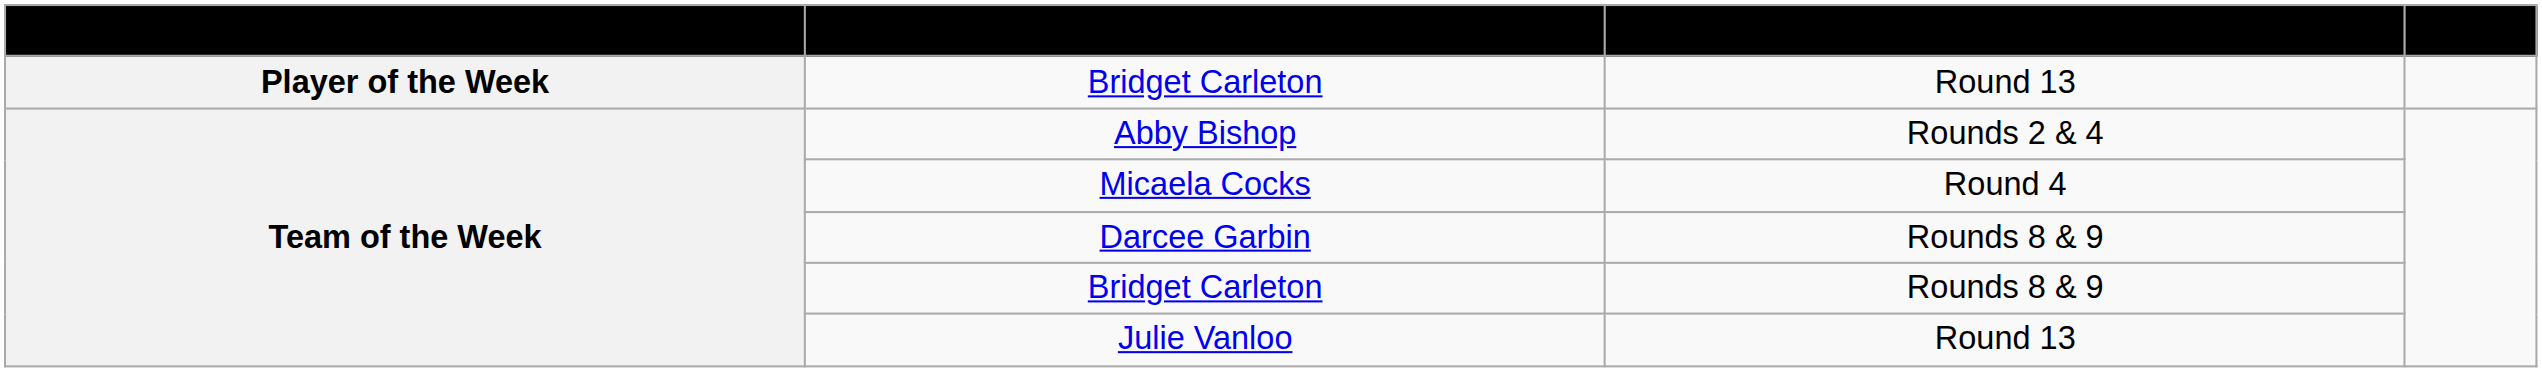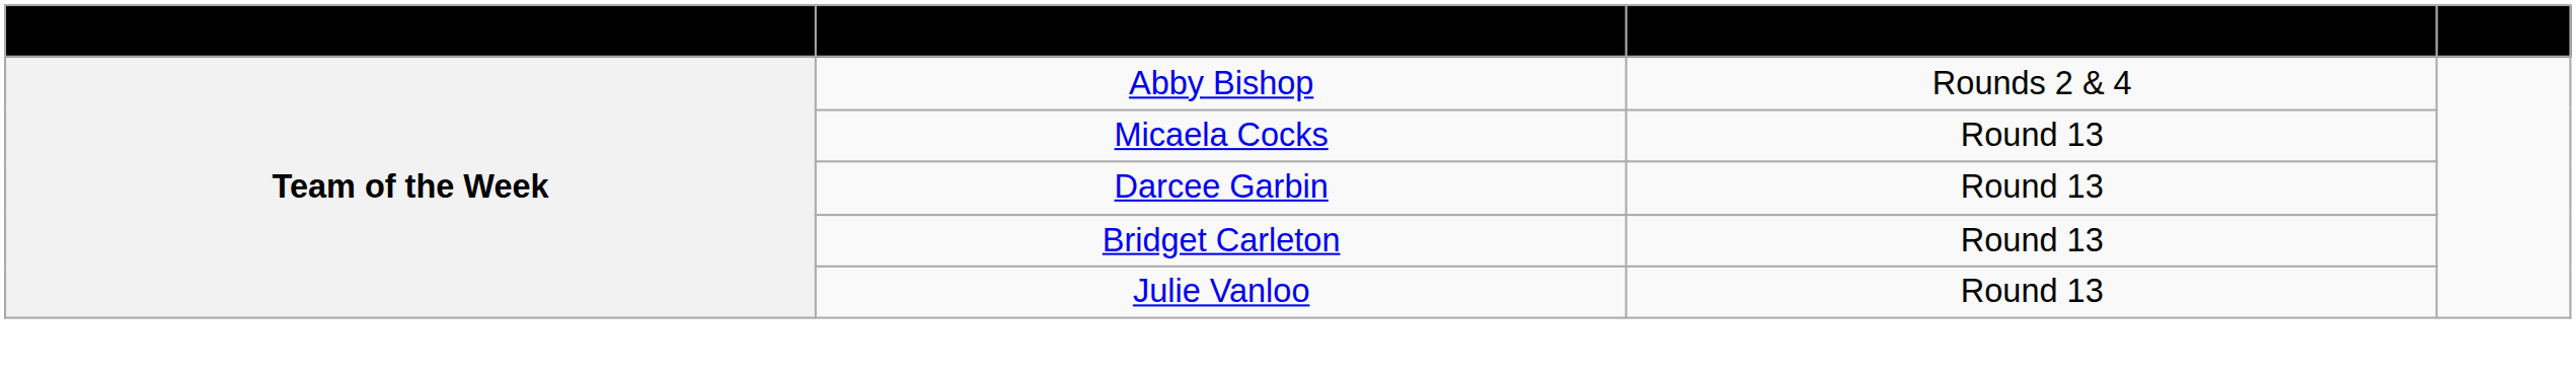 <table class="wikitable sortable sortable" style="text-align: center">
 <tr>
 <th style="background:black" width="10%"><span>Award</span></th>
 <th style="background:black" width="10%"><span>Recipient</span></th>
 <th style="background:black" width="10%"><span>Round(s)</span></th>
 <th style="background:black" width="1%" class="unsortable"><span>Ref.</span></th>
-</tr>
-<tr>
-<th rowspan=1>Player of the Week</th>
-<td><a href='#'>Bridget Carleton</a></td>
-<td>Round 13</td>
-<td rowspan=1></td>
 </tr>
 <tr>
 <th rowspan=5>Team of the Week</th>
 <td><a href='#'>Abby Bishop</a></td>
 <td>Rounds 2 & 4</td>
 <td rowspan=5></td>
 </tr>
 <tr>
 <td><a href='#'>Micaela Cocks</a></td>
-<td>Round 4</td>
+<td>Round 13</td>
 </tr>
 <tr>
 <td><a href='#'>Darcee Garbin</a></td>
-<td>Rounds 8 & 9</td>
+<td>Round 13</td>
 </tr>
 <tr>
 <td><a href='#'>Bridget Carleton</a></td>
-<td>Rounds 8 & 9</td>
+<td>Round 13</td>
 </tr>
 <tr>
 <td><a href='#'>Julie Vanloo</a></td>
 <td>Round 13</td>
 </tr>
 </table>
